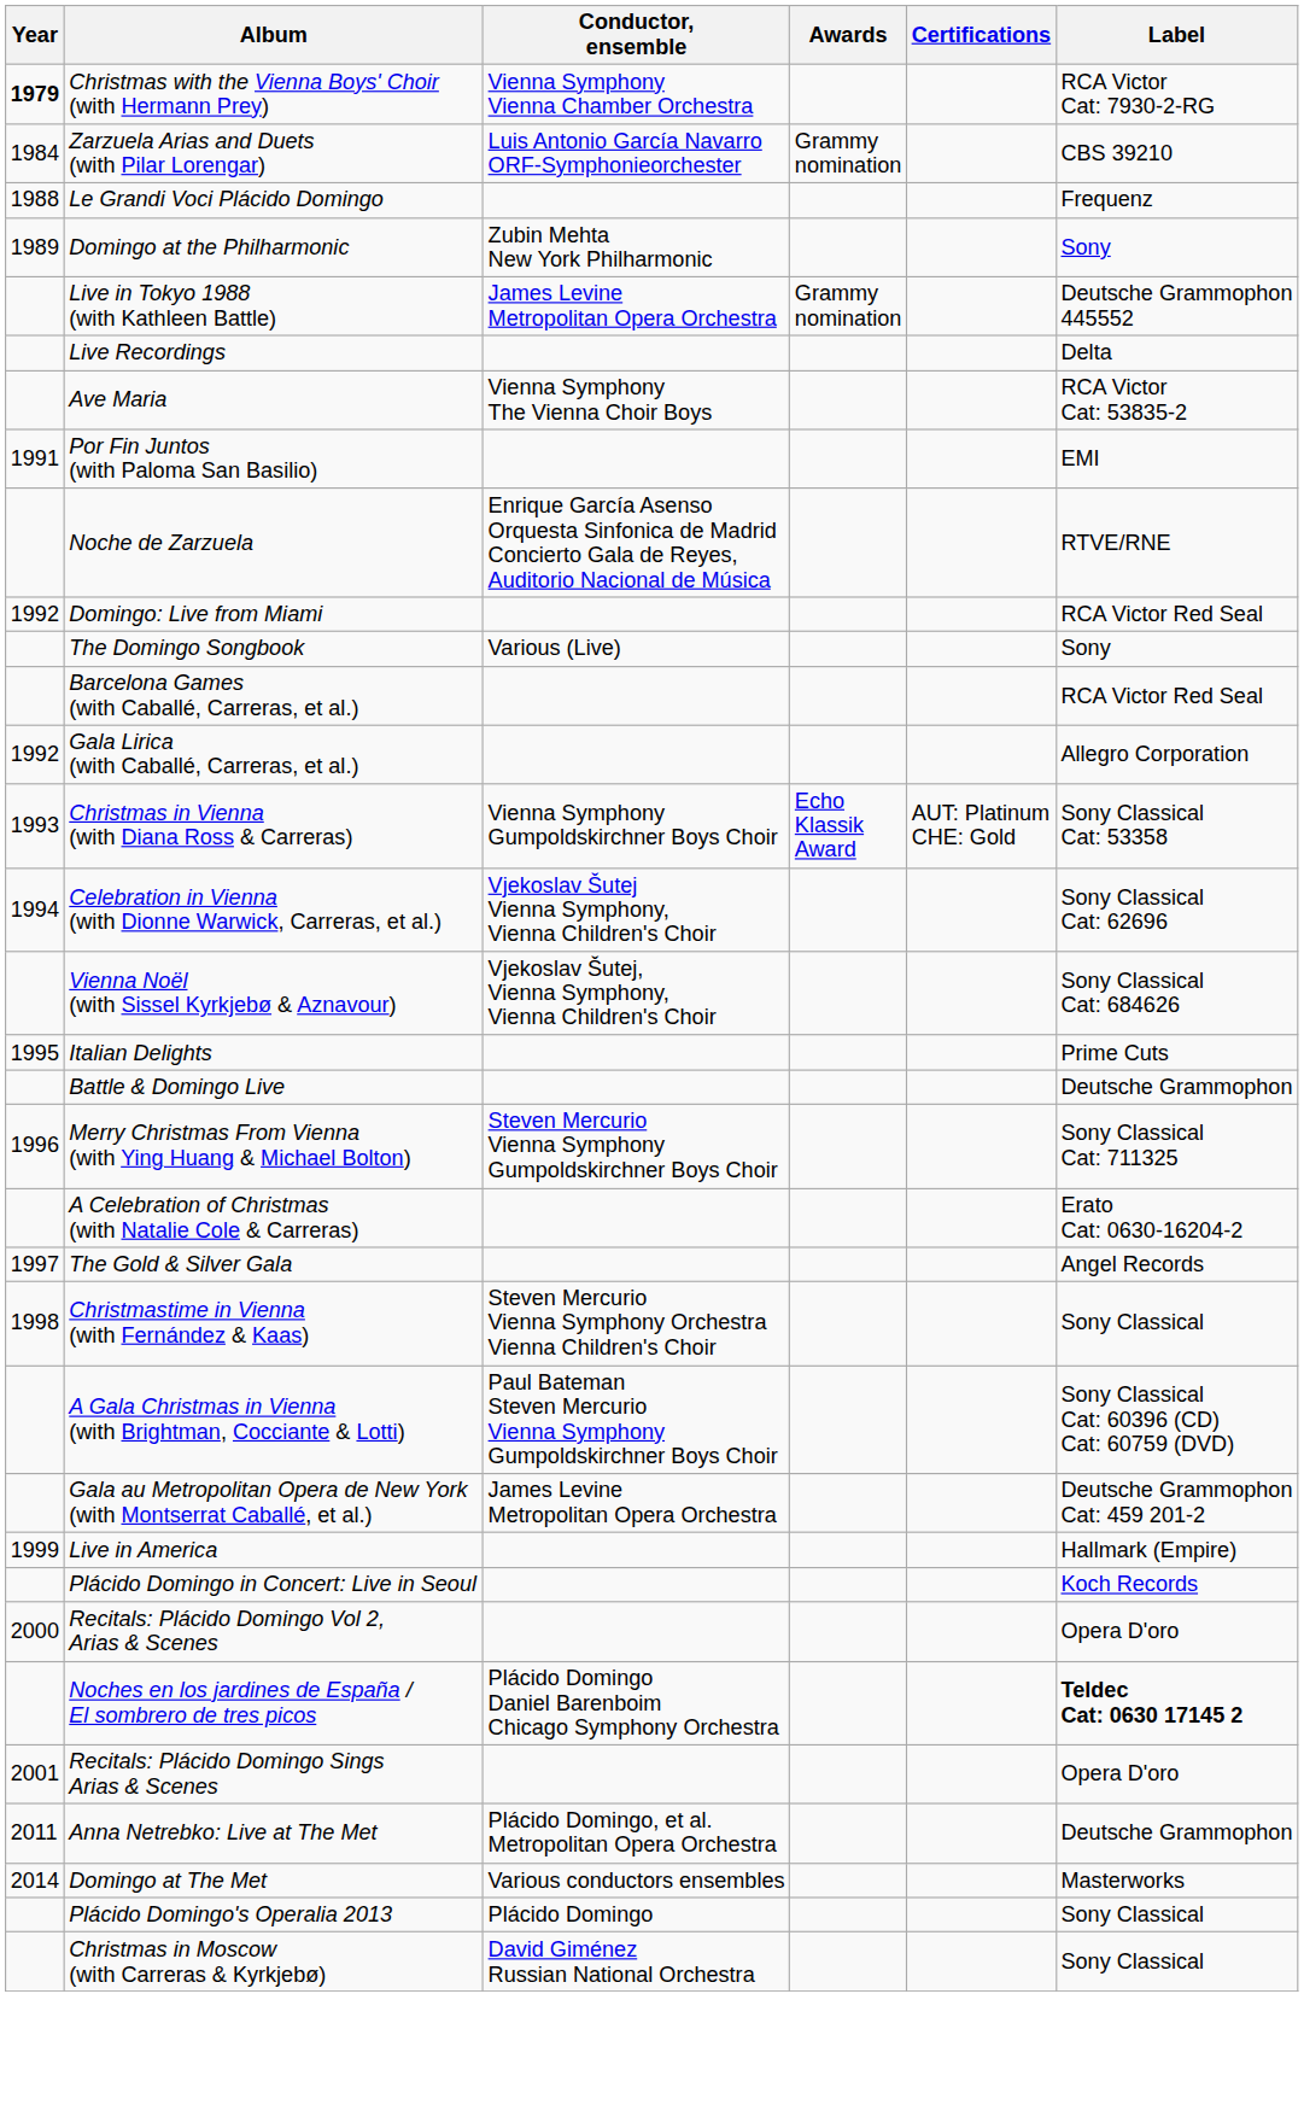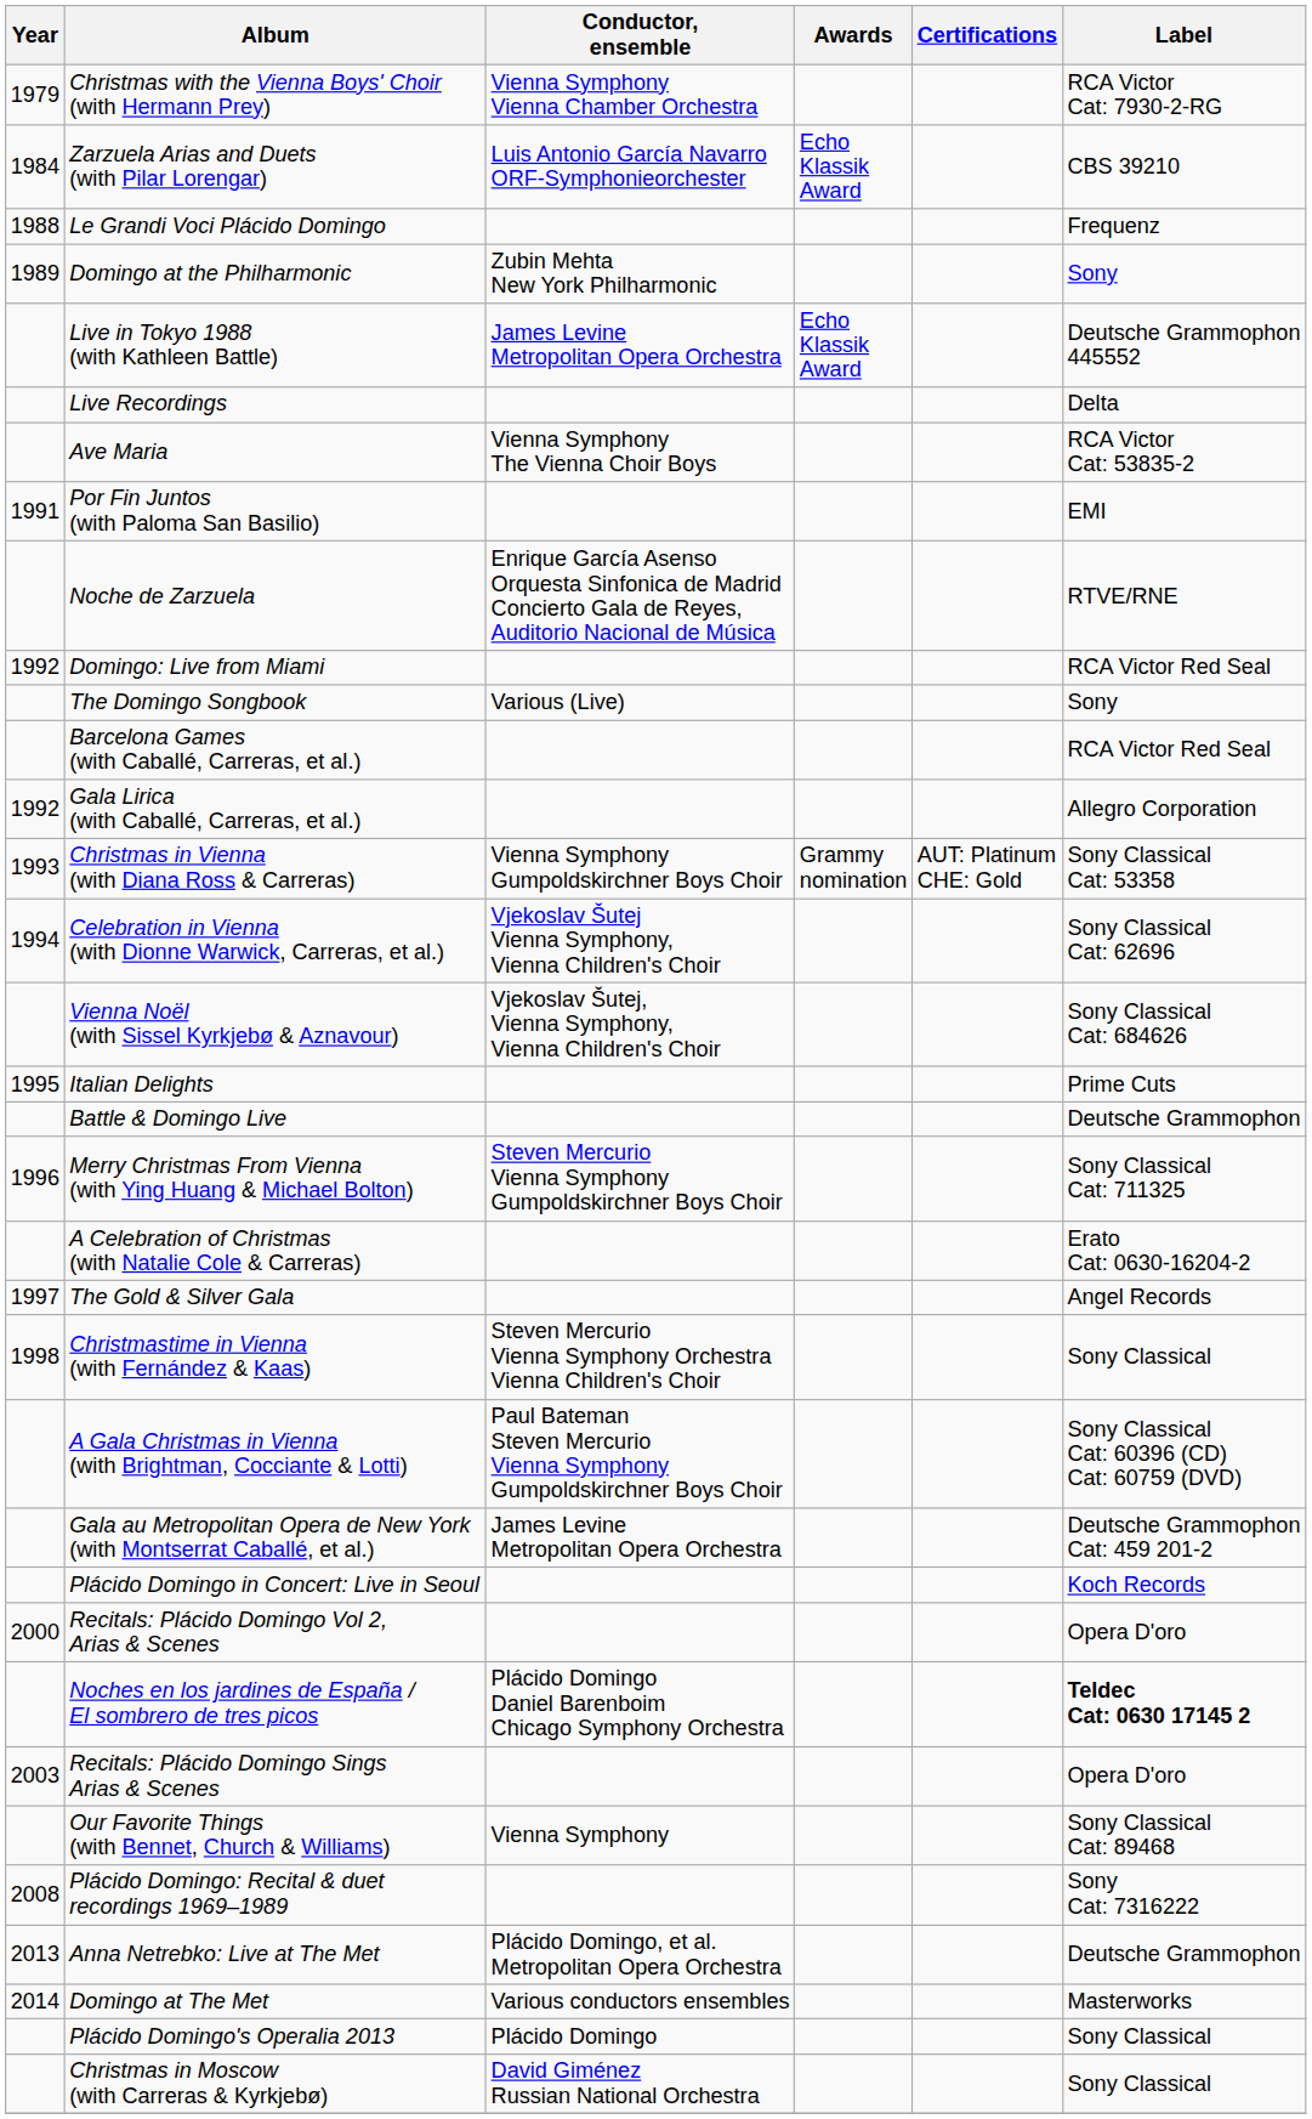 <table class="wikitable">
 <tr>
 <th>Year</th>
 <th width="300">Album</th>
 <th>Conductor,<br>ensemble</th>
 <th>Awards</th>
 <th><a href='#'>Certifications</a></th>
 <th>Label</th>
 </tr>
 <tr>
-<td><strong>1979</strong></td>
+<td>1979</td>
 <td><em>Christmas with the <a href='#'>Vienna Boys' Choir</a></em><br>(with <a href='#'>Hermann Prey</a>)</td>
 <td><a href='#'>Vienna Symphony</a><br><a href='#'>Vienna Chamber Orchestra</a></td>
 <td></td>
 <td></td>
 <td>RCA Victor<br>Cat: 7930-2-RG</td>
 </tr>
 <tr>
 <td>1984</td>
 <td><em>Zarzuela Arias and Duets</em><br>(with <a href='#'>Pilar Lorengar</a>)</td>
 <td><a href='#'>Luis Antonio García Navarro</a><br><a href='#'>ORF-Symphonieorchester</a></td>
-<td>Grammy<br>nomination</td>
+<td><a href='#'>Echo<br>Klassik<br>Award</a></td>
 <td></td>
 <td>CBS 39210</td>
 </tr>
 <tr>
 <td>1988</td>
 <td><em>Le Grandi Voci Plácido Domingo</em></td>
 <td></td>
 <td></td>
 <td></td>
 <td>Frequenz</td>
 </tr>
 <tr>
 <td>1989</td>
 <td><em>Domingo at the Philharmonic</em></td>
 <td>Zubin Mehta<br>New York Philharmonic</td>
 <td></td>
 <td></td>
 <td><a href='#'>Sony</a></td>
 </tr>
 <tr>
 <td></td>
 <td><em>Live in Tokyo 1988</em><br>(with Kathleen Battle)</td>
 <td><a href='#'>James Levine</a><br><a href='#'>Metropolitan Opera Orchestra</a></td>
-<td>Grammy<br>nomination</td>
+<td><a href='#'>Echo<br>Klassik<br>Award</a></td>
 <td></td>
 <td>Deutsche Grammophon<br>445552</td>
 </tr>
 <tr>
 <td></td>
 <td><em>Live Recordings</em></td>
 <td></td>
 <td></td>
 <td></td>
 <td>Delta</td>
 </tr>
 <tr>
 <td></td>
 <td><em>Ave Maria</em></td>
 <td>Vienna Symphony<br>The Vienna Choir Boys</td>
 <td></td>
 <td></td>
 <td>RCA Victor<br>Cat: 53835-2</td>
 </tr>
 <tr>
 <td>1991</td>
 <td><em>Por Fin Juntos</em><br>(with Paloma San Basilio)</td>
 <td></td>
 <td></td>
 <td></td>
 <td>EMI</td>
 </tr>
 <tr>
 <td></td>
 <td><em>Noche de Zarzuela</em></td>
 <td>Enrique García Asenso<br>Orquesta Sinfonica de Madrid<br>Concierto Gala de Reyes,<br><a href='#'>Auditorio Nacional de Música</a></td>
 <td></td>
 <td></td>
 <td>RTVE/RNE</td>
 </tr>
 <tr>
 <td>1992</td>
 <td><em>Domingo: Live from Miami</em></td>
 <td></td>
 <td></td>
 <td></td>
 <td>RCA Victor Red Seal</td>
 </tr>
 <tr>
 <td></td>
 <td><em>The Domingo Songbook</em></td>
 <td>Various (Live)</td>
 <td></td>
 <td></td>
 <td>Sony</td>
 </tr>
 <tr>
 <td></td>
 <td><em>Barcelona Games</em><br>(with Caballé, Carreras, et al.)</td>
 <td></td>
 <td></td>
 <td></td>
 <td>RCA Victor Red Seal</td>
 </tr>
 <tr>
 <td>1992</td>
 <td><em>Gala Lirica</em><br>(with Caballé, Carreras, et al.)</td>
 <td></td>
 <td></td>
 <td></td>
 <td>Allegro Corporation</td>
 </tr>
 <tr>
 <td>1993</td>
 <td><em><a href='#'>Christmas in Vienna</a></em><br>(with <a href='#'>Diana Ross</a> & Carreras)</td>
 <td>Vienna Symphony<br>Gumpoldskirchner Boys Choir</td>
-<td><a href='#'>Echo<br>Klassik<br>Award</a></td>
+<td>Grammy<br>nomination</td>
 <td>AUT: Platinum<br>CHE: Gold </td>
 <td>Sony Classical<br>Cat: 53358</td>
 </tr>
 <tr>
 <td>1994</td>
 <td><em><a href='#'>Celebration in Vienna</a></em><br>(with <a href='#'>Dionne Warwick</a>, Carreras, et al.)</td>
 <td><a href='#'>Vjekoslav Šutej</a><br>Vienna Symphony,<br>Vienna Children's Choir</td>
 <td></td>
 <td></td>
 <td>Sony Classical<br>Cat: 62696</td>
 </tr>
 <tr>
 <td></td>
 <td><em><a href='#'>Vienna Noël</a></em><br>(with <a href='#'>Sissel Kyrkjebø</a> & <a href='#'>Aznavour</a>)</td>
 <td>Vjekoslav Šutej,<br>Vienna Symphony,<br>Vienna Children's Choir</td>
 <td></td>
 <td></td>
 <td>Sony Classical<br>Cat: 684626</td>
 </tr>
 <tr>
 <td>1995</td>
 <td><em>Italian Delights</em></td>
 <td></td>
 <td></td>
 <td></td>
 <td>Prime Cuts</td>
 </tr>
 <tr>
 <td></td>
 <td><em>Battle & Domingo Live</em></td>
 <td></td>
 <td></td>
 <td></td>
 <td>Deutsche Grammophon</td>
 </tr>
 <tr>
 <td>1996</td>
 <td><em>Merry Christmas From Vienna </em><br>(with <a href='#'>Ying Huang</a> & <a href='#'>Michael Bolton</a>)</td>
 <td><a href='#'>Steven Mercurio</a><br>Vienna Symphony<br>Gumpoldskirchner Boys Choir</td>
 <td></td>
 <td></td>
 <td>Sony Classical<br>Cat: 711325</td>
 </tr>
 <tr>
 <td></td>
 <td><em>A Celebration of Christmas</em><br>(with <a href='#'>Natalie Cole</a> & Carreras)</td>
 <td></td>
 <td></td>
 <td></td>
 <td>Erato<br>Cat: 0630-16204-2</td>
 </tr>
 <tr>
 <td>1997</td>
 <td><em>The Gold & Silver Gala</em></td>
 <td></td>
 <td></td>
 <td></td>
 <td>Angel Records</td>
 </tr>
 <tr>
 <td>1998</td>
 <td><em><a href='#'>Christmastime in Vienna</a></em><br>(with <a href='#'>Fernández</a> & <a href='#'>Kaas</a>)</td>
 <td>Steven Mercurio<br>Vienna Symphony Orchestra<br>Vienna Children's Choir</td>
 <td></td>
 <td></td>
 <td>Sony Classical</td>
 </tr>
 <tr>
 <td></td>
 <td><em><a href='#'>A Gala Christmas in Vienna</a></em><br>(with <a href='#'>Brightman</a>, <a href='#'>Cocciante</a> & <a href='#'>Lotti</a>)</td>
 <td>Paul Bateman<br>Steven Mercurio<br><a href='#'>Vienna Symphony</a><br>Gumpoldskirchner Boys Choir</td>
 <td></td>
 <td></td>
 <td>Sony Classical<br>Cat: 60396 (CD)<br>Cat: 60759 (DVD)</td>
 </tr>
 <tr>
 <td></td>
 <td><em>Gala au Metropolitan Opera de New York</em><br>(with <a href='#'>Montserrat Caballé</a>, et al.)</td>
 <td>James Levine<br>Metropolitan Opera Orchestra</td>
 <td></td>
 <td></td>
 <td>Deutsche Grammophon<br>Cat: 459 201-2</td>
 </tr>
 <tr>
-<td>1999</td>
-<td><em>Live in America</em></td>
-<td></td>
-<td></td>
-<td></td>
-<td>Hallmark (Empire)</td>
-</tr>
-<tr>
 <td></td>
 <td><em>Plácido Domingo in Concert: Live in Seoul </em></td>
 <td></td>
 <td></td>
 <td></td>
 <td><a href='#'>Koch Records</a></td>
 </tr>
 <tr>
 <td>2000</td>
 <td><em>Recitals: Plácido Domingo Vol 2,<br>Arias & Scenes</em></td>
 <td></td>
 <td></td>
 <td></td>
 <td>Opera D'oro</td>
 </tr>
 <tr>
 <td></td>
 <td><em><a href='#'>Noches en los jardines de España</a> /<br><a href='#'>El sombrero de tres picos</a></em></td>
 <td>Plácido Domingo<br>Daniel Barenboim<br>Chicago Symphony Orchestra</td>
 <td></td>
 <td></td>
 <td><strong>Teldec<br>Cat: 0630 17145 2</strong></td>
 </tr>
 <tr>
-<td>2001</td>
+<td>2003</td>
 <td><em>Recitals: Plácido Domingo Sings<br>Arias & Scenes</em></td>
 <td></td>
 <td></td>
 <td></td>
 <td>Opera D'oro</td>
 </tr>
 <tr>
-<td>2011</td>
+<td></td>
+<td><em>Our Favorite Things</em><br>(with <a href='#'>Bennet</a>, <a href='#'>Church</a> & <a href='#'>Williams</a>)</td>
+<td>Vienna Symphony</td>
+<td></td>
+<td></td>
+<td>Sony Classical<br>Cat: 89468</td>
+</tr>
+<tr>
+<td>2008</td>
+<td><em>Plácido Domingo: Recital & duet<br>recordings 1969–1989</em></td>
+<td></td>
+<td></td>
+<td></td>
+<td>Sony<br>Cat: 7316222</td>
+</tr>
+<tr>
+<td>2013</td>
 <td><em>Anna Netrebko: Live at The Met</em></td>
 <td>Plácido Domingo, et al.<br>Metropolitan Opera Orchestra</td>
 <td></td>
 <td></td>
 <td>Deutsche Grammophon</td>
 </tr>
 <tr>
 <td>2014</td>
 <td><em>Domingo at The Met</em></td>
 <td>Various conductors ensembles</td>
 <td></td>
 <td></td>
 <td>Masterworks</td>
 </tr>
 <tr>
 <td></td>
 <td><em>Plácido Domingo's Operalia 2013</em></td>
 <td>Plácido Domingo</td>
 <td></td>
 <td></td>
 <td>Sony Classical</td>
 </tr>
 <tr>
 <td></td>
 <td><em>Christmas in Moscow</em><br>(with Carreras & Kyrkjebø)</td>
 <td><a href='#'>David Giménez</a><br>Russian National Orchestra</td>
 <td></td>
 <td></td>
 <td>Sony Classical</td>
 </tr>
 <tr>
 </tr>
 </table>
